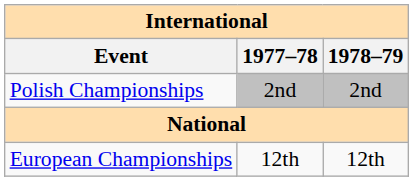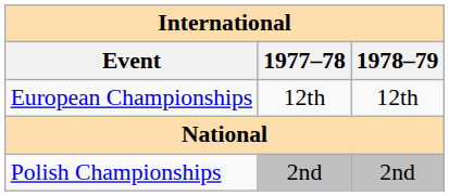 <table class="wikitable" style="text-align:center">
 <tr>
 <th style="background-color: #ffdead; " colspan=3 align=center>International</th>
 </tr>
 <tr>
 <th>Event</th>
 <th>1977–78</th>
 <th>1978–79</th>
 </tr>
 <tr>
-<td align=left><a href='#'>Polish Championships</a></td>
-<td bgcolor=silver>2nd</td>
-<td bgcolor=silver>2nd</td>
+<td align=left><a href='#'>European Championships</a></td>
+<td>12th</td>
+<td>12th</td>
 </tr>
 <tr>
 <th style="background-color: #ffdead; " colspan=3 align=center>National</th>
 </tr>
 <tr>
-<td align=left><a href='#'>European Championships</a></td>
-<td>12th</td>
-<td>12th</td>
+<td align=left><a href='#'>Polish Championships</a></td>
+<td bgcolor=silver>2nd</td>
+<td bgcolor=silver>2nd</td>
 </tr>
 </table>
